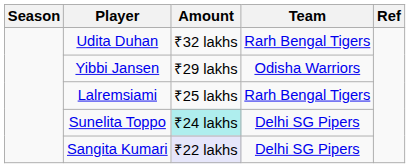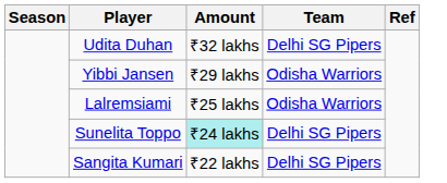 <table class="wikitable" style="text-align:center;">
 <tr>
 <th>Season</th>
 <th>Player</th>
 <th>Amount</th>
 <th>Team</th>
 <th>Ref</th>
 </tr>
 <tr>
 <td rowspan=5></td>
 <td><a href='#'>Udita Duhan</a></td>
 <td>₹32 lakhs</td>
-<td><a href='#'>Rarh Bengal Tigers</a></td>
+<td><a href='#'>Delhi SG Pipers</a></td>
 <td rowspan=5></td>
 </tr>
 <tr>
 <td><a href='#'>Yibbi Jansen</a></td>
 <td>₹29 lakhs</td>
 <td><a href='#'>Odisha Warriors</a></td>
 </tr>
 <tr>
 <td><a href='#'>Lalremsiami</a></td>
 <td>₹25 lakhs</td>
-<td><a href='#'>Rarh Bengal Tigers</a></td>
+<td><a href='#'>Odisha Warriors</a></td>
 </tr>
 <tr>
 <td><a href='#'>Sunelita Toppo</a></td>
 <td style="background: paleturquoise;">₹24 lakhs</td>
 <td><a href='#'>Delhi SG Pipers</a></td>
 </tr>
 <tr>
 <td><a href='#'>Sangita Kumari</a></td>
-<td style="background: lavender;">₹22 lakhs</td>
+<td>₹22 lakhs</td>
 <td><a href='#'>Delhi SG Pipers</a></td>
 </tr>
 </table>
